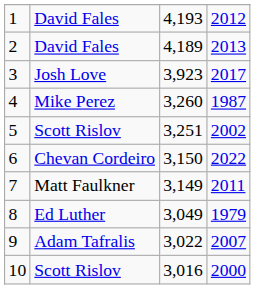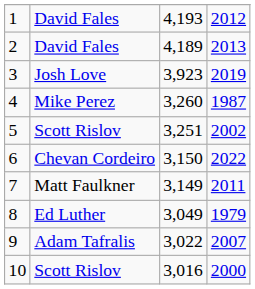 <table class="wikitable">
 <tr>
 </tr>
 <tr>
 <td>1</td>
 <td><a href='#'>David Fales</a></td>
 <td>4,193</td>
 <td><a href='#'>2012</a></td>
 </tr>
 <tr>
 <td>2</td>
 <td><a href='#'>David Fales</a></td>
 <td>4,189</td>
 <td><a href='#'>2013</a></td>
 </tr>
 <tr>
 <td>3</td>
 <td><a href='#'>Josh Love</a></td>
 <td>3,923</td>
-<td><a href='#'>2017</a></td>
+<td><a href='#'>2019</a></td>
 </tr>
 <tr>
 <td>4</td>
 <td><a href='#'>Mike Perez</a></td>
 <td>3,260</td>
 <td><a href='#'>1987</a></td>
 </tr>
 <tr>
 <td>5</td>
 <td><a href='#'>Scott Rislov</a></td>
 <td>3,251</td>
 <td><a href='#'>2002</a></td>
 </tr>
 <tr>
 <td>6</td>
 <td><a href='#'>Chevan Cordeiro</a></td>
 <td>3,150</td>
 <td><a href='#'>2022</a></td>
 </tr>
 <tr>
 <td>7</td>
 <td>Matt Faulkner</td>
 <td>3,149</td>
 <td><a href='#'>2011</a></td>
 </tr>
 <tr>
 <td>8</td>
 <td><a href='#'>Ed Luther</a></td>
 <td>3,049</td>
 <td><a href='#'>1979</a></td>
 </tr>
 <tr>
 <td>9</td>
 <td><a href='#'>Adam Tafralis</a></td>
 <td>3,022</td>
 <td><a href='#'>2007</a></td>
 </tr>
 <tr>
 <td>10</td>
 <td><a href='#'>Scott Rislov</a></td>
 <td>3,016</td>
 <td><a href='#'>2000</a></td>
 </tr>
 </table>
